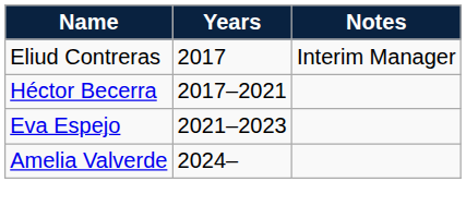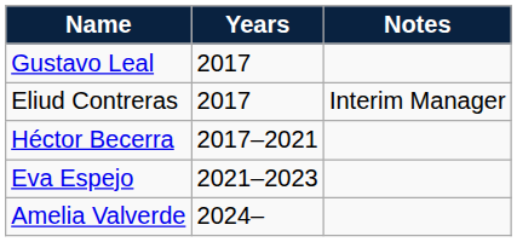 <table class="wikitable">
 <tr>
 <th style=background-color:#092240;color:white>Name</th>
 <th style=background-color:#092240;color:white>Years</th>
 <th style=background-color:#092240;color:white>Notes</th>
+</tr>
+<tr>
+<td> <a href='#'>Gustavo Leal</a></td>
+<td>2017</td>
+<td></td>
 </tr>
 <tr>
 <td> Eliud Contreras</td>
 <td>2017</td>
 <td>Interim Manager</td>
 </tr>
 <tr>
 <td> <a href='#'>Héctor Becerra</a></td>
 <td>2017–2021</td>
 <td></td>
 </tr>
 <tr>
 <td> <a href='#'>Eva Espejo</a></td>
 <td>2021–2023</td>
 <td></td>
 </tr>
 <tr>
 <td> <a href='#'>Amelia Valverde</a></td>
 <td>2024–</td>
 <td></td>
 </tr>
 </table>
